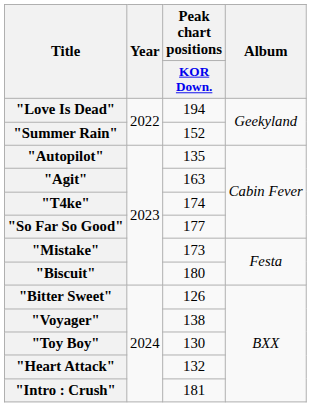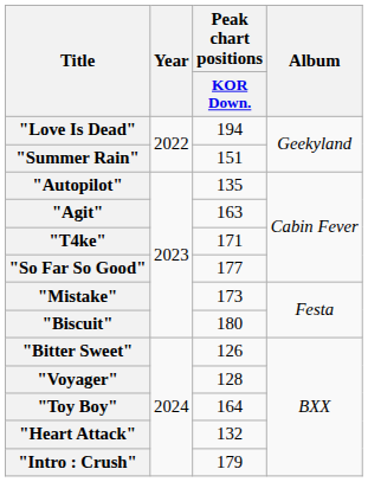 <table class="wikitable plainrowheaders" style="text-align:center">
 <tr>
 <th scope="col" rowspan="2">Title</th>
 <th scope="col" rowspan="2">Year</th>
 <th scope="col">Peak chart positions</th>
 <th scope="col" rowspan="2">Album</th>
 </tr>
 <tr>
 <th scope="col" style="width:3em;font-size:90%"><a href='#'>KOR<br>Down.</a><br></th>
 </tr>
 <tr>
 <th scope="row">"Love Is Dead"</th>
 <td rowspan="2">2022</td>
 <td>194</td>
 <td rowspan="2"><em>Geekyland</em></td>
 </tr>
 <tr>
 <th scope="row">"Summer Rain"</th>
-<td>152</td>
+<td>151</td>
 </tr>
 <tr>
 <th scope="row">"Autopilot"</th>
 <td rowspan="6">2023</td>
 <td>135</td>
 <td rowspan="4"><em>Cabin Fever</em></td>
 </tr>
 <tr>
 <th scope="row">"Agit"</th>
 <td>163</td>
 </tr>
 <tr>
 <th scope="row">"T4ke"</th>
-<td>174</td>
+<td>171</td>
 </tr>
 <tr>
 <th scope="row">"So Far So Good"</th>
 <td>177</td>
 </tr>
 <tr>
 <th scope="row">"Mistake"</th>
 <td>173</td>
 <td rowspan="2"><em>Festa</em></td>
 </tr>
 <tr>
 <th scope="row">"Biscuit"</th>
 <td>180</td>
 </tr>
 <tr>
 <th scope="row">"Bitter Sweet"</th>
 <td rowspan="5">2024</td>
 <td>126</td>
 <td rowspan="5"><em>BXX</em></td>
 </tr>
 <tr>
 <th scope="row">"Voyager"</th>
-<td>138</td>
+<td>128</td>
 </tr>
 <tr>
 <th scope="row">"Toy Boy"</th>
-<td>130</td>
+<td>164</td>
 </tr>
 <tr>
 <th scope="row">"Heart Attack"</th>
 <td>132</td>
 </tr>
 <tr>
 <th scope="row">"Intro : Crush"</th>
-<td>181</td>
+<td>179</td>
 </tr>
 </table>
